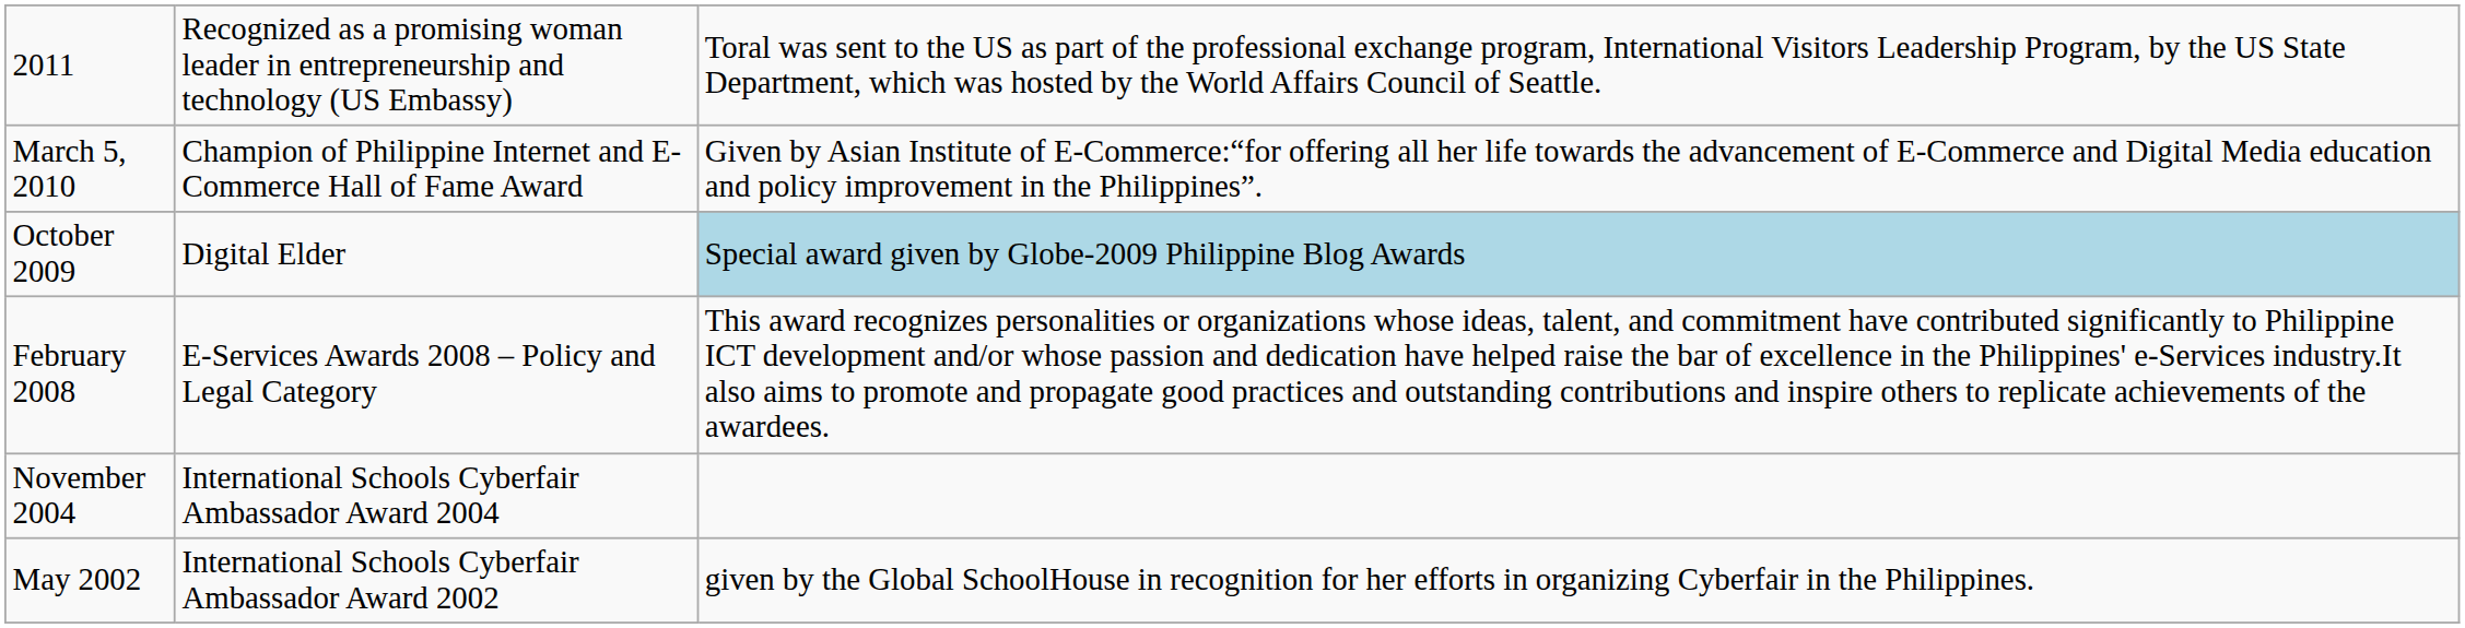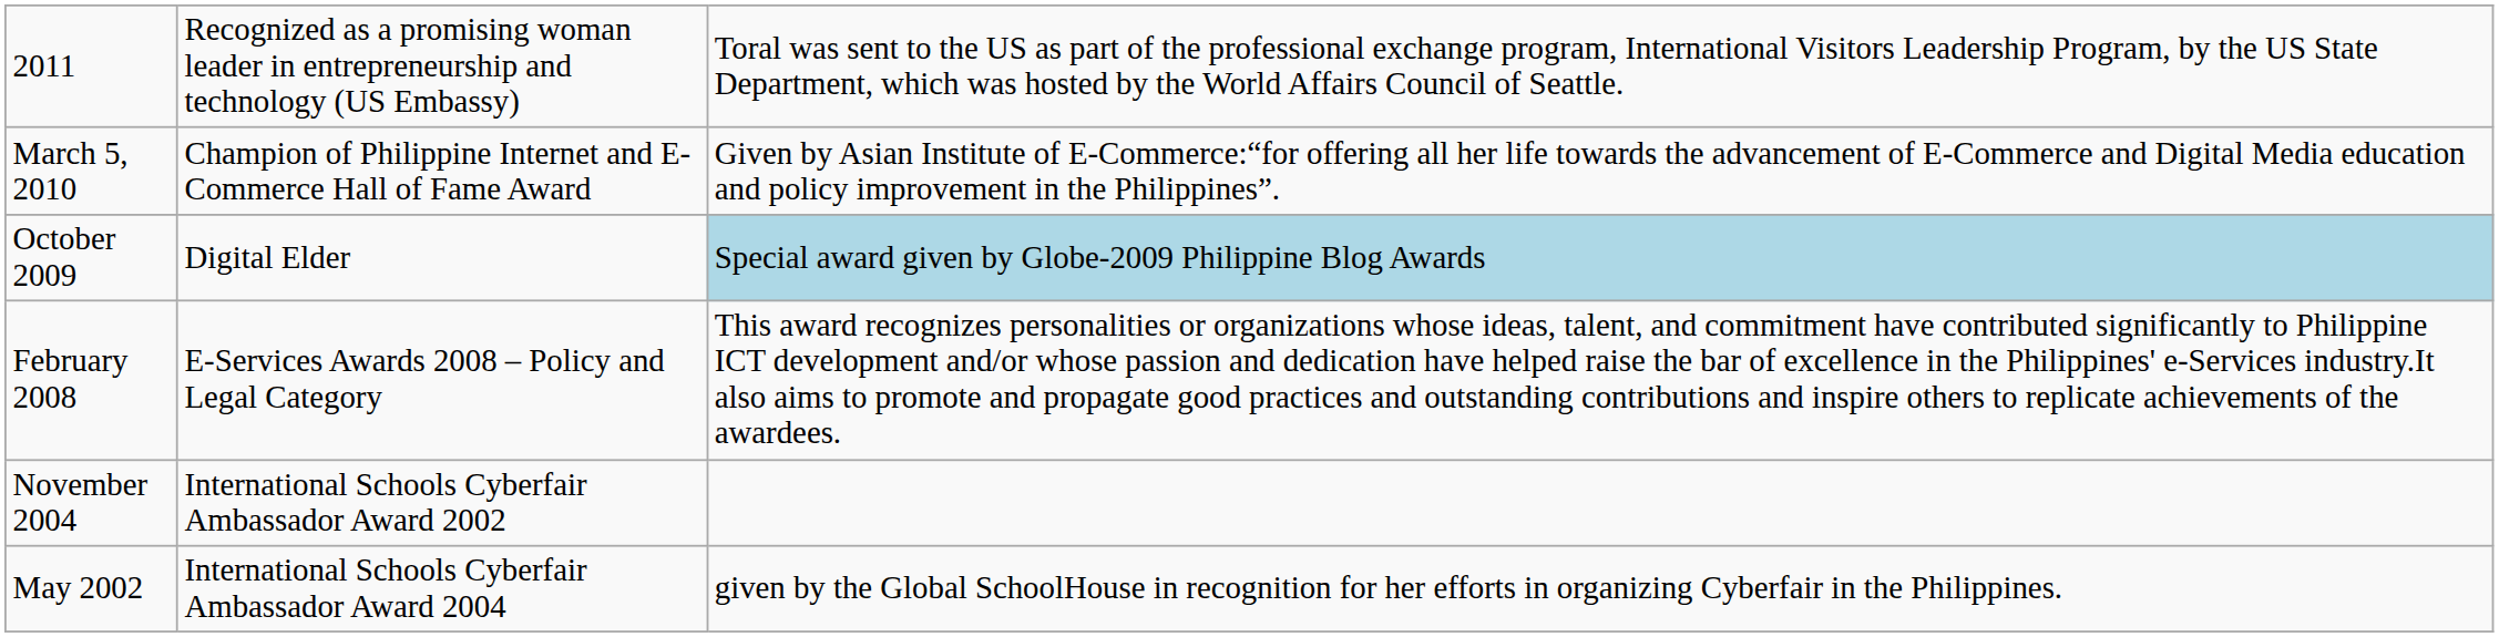 <table class="wikitable">
 <tr>
 <td>2011</td>
 <td>Recognized as a promising woman leader in entrepreneurship and technology (US Embassy)</td>
 <td>Toral was sent to the US as part of the professional exchange program, International Visitors Leadership Program, by the US State Department, which was hosted by the World Affairs Council of Seattle.</td>
 </tr>
 <tr>
 <td>March 5, 2010</td>
 <td>Champion of Philippine Internet and E-Commerce Hall of Fame Award</td>
 <td>Given by Asian Institute of E-Commerce:“for offering all her life towards the advancement of E-Commerce and Digital Media education and policy improvement in the Philippines”.</td>
 </tr>
 <tr>
 <td>October 2009</td>
 <td>Digital Elder</td>
 <td style="background: lightblue;">Special award given by Globe-2009 Philippine Blog Awards</td>
 </tr>
 <tr>
 <td>February 2008</td>
 <td>E-Services Awards 2008 – Policy and Legal Category</td>
 <td>This award recognizes personalities or organizations whose ideas, talent, and commitment have contributed significantly to Philippine ICT development and/or whose passion and dedication have helped raise the bar of excellence in the Philippines' e-Services industry.It also aims to promote and propagate good practices and outstanding contributions and inspire others to replicate achievements of the awardees.</td>
 </tr>
 <tr>
 <td>November 2004</td>
-<td>International Schools Cyberfair Ambassador Award 2004</td>
+<td>International Schools Cyberfair Ambassador Award 2002</td>
 <td></td>
 </tr>
 <tr>
 <td>May 2002</td>
-<td>International Schools Cyberfair Ambassador Award 2002</td>
+<td>International Schools Cyberfair Ambassador Award 2004</td>
 <td>given by the Global SchoolHouse in recognition for her efforts in organizing Cyberfair in the Philippines.</td>
 </tr>
 </table>
